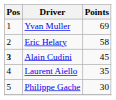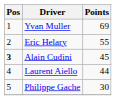 <table class="wikitable" style="font-size: 85%;">
 <tr>
 <th>Pos</th>
 <th>Driver</th>
 <th>Points</th>
 </tr>
 <tr>
 <td>1</td>
 <td> <a href='#'>Yvan Muller</a></td>
 <td align="right">69</td>
 </tr>
 <tr>
 <td>2</td>
 <td> <a href='#'>Eric Helary</a></td>
-<td align="right">58</td>
+<td align="right">55</td>
 </tr>
 <tr>
 <td><strong>3</strong></td>
 <td> <a href='#'>Alain Cudini</a></td>
 <td align="right">45</td>
 </tr>
 <tr>
 <td>4</td>
 <td> <a href='#'>Laurent Aiello</a></td>
-<td align="right">35</td>
+<td align="right">44</td>
 </tr>
 <tr>
 <td>5</td>
 <td> <a href='#'>Philippe Gache</a></td>
 <td align="right">30</td>
 </tr>
 <tr>
 </tr>
 </table>
